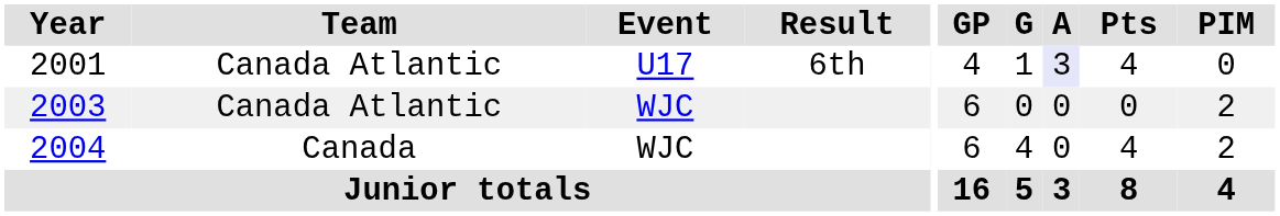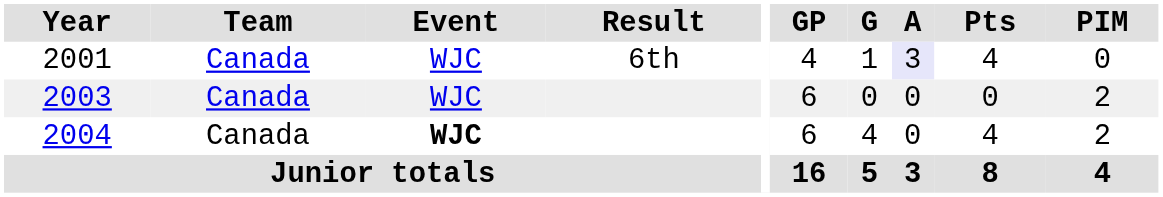 <table border="0" cellpadding="1" cellspacing="0" ID="Table3" style="text-align:center; width:40em">
 <tr ALIGN="center" bgcolor="#e0e0e0">
 <th>Year</th>
 <th>Team</th>
 <th>Event</th>
 <th>Result</th>
 <th rowspan="99" bgcolor="#ffffff"></th>
 <th>GP</th>
 <th>G</th>
 <th>A</th>
 <th>Pts</th>
 <th>PIM</th>
 </tr>
 <tr>
 <td 2001 World U-17 Hockey Challenge>2001</td>
-<td>Canada Atlantic</td>
-<td><a href='#'>U17</a></td>
+<td><a href='#'>Canada</a></td>
+<td><a href='#'>WJC</a></td>
 <td>6th</td>
 <td>4</td>
 <td>1</td>
 <td style="background: lavender;">3</td>
 <td>4</td>
 <td>0</td>
 </tr>
 <tr bgcolor="#f0f0f0">
 <td><a href='#'>2003</a></td>
-<td>Canada Atlantic</td>
+<td><a href='#'>Canada</a></td>
 <td><a href='#'>WJC</a></td>
 <td></td>
 <td>6</td>
 <td>0</td>
 <td>0</td>
 <td>0</td>
 <td>2</td>
 </tr>
 <tr>
 <td><a href='#'>2004</a></td>
 <td>Canada</td>
-<td>WJC</td>
+<td><strong>WJC</strong></td>
 <td></td>
 <td>6</td>
 <td>4</td>
 <td>0</td>
 <td>4</td>
 <td>2</td>
 </tr>
 <tr bgcolor="#e0e0e0">
 <th colspan="4">Junior totals</th>
 <th>16</th>
 <th>5</th>
 <th>3</th>
 <th>8</th>
 <th>4</th>
 </tr>
 </table>
